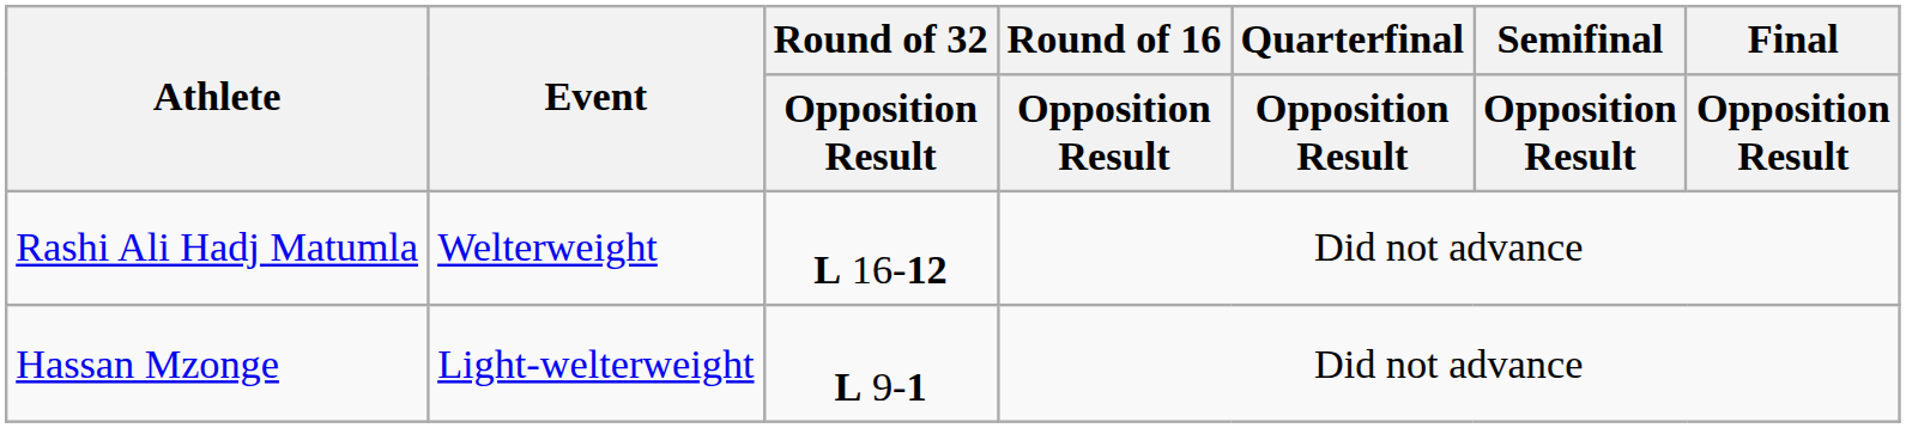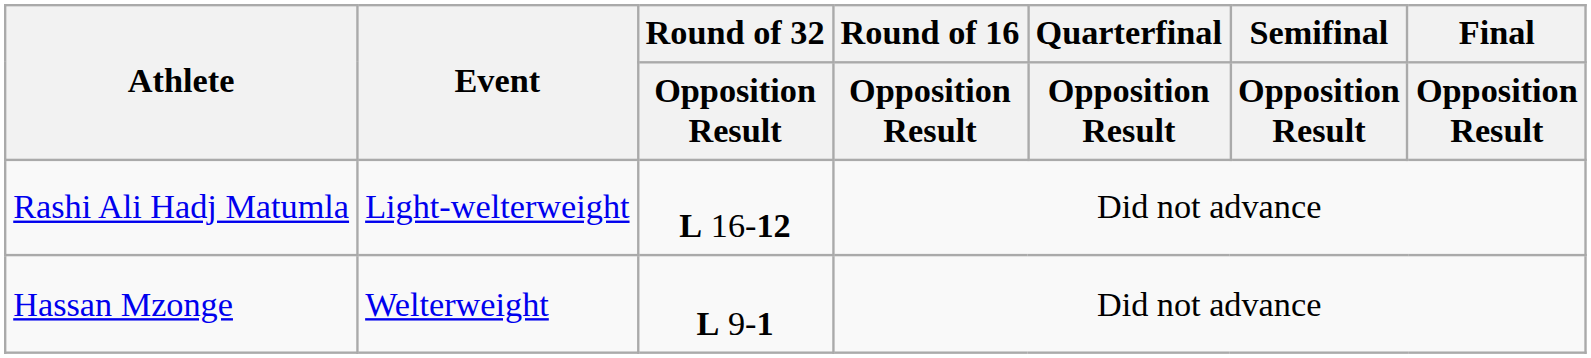 <table class=wikitable style=font-size:90%>
 <tr>
 <th rowspan=2>Athlete</th>
 <th rowspan=2>Event</th>
 <th>Round of 32</th>
 <th>Round of 16</th>
 <th>Quarterfinal</th>
 <th>Semifinal</th>
 <th>Final</th>
 </tr>
 <tr>
 <th>Opposition<br>Result</th>
 <th>Opposition<br>Result</th>
 <th>Opposition<br>Result</th>
 <th>Opposition<br>Result</th>
 <th>Opposition<br>Result</th>
 </tr>
 <tr>
 <td><a href='#'>Rashi Ali Hadj Matumla</a></td>
-<td><a href='#'>Welterweight</a></td>
+<td><a href='#'>Light-welterweight</a></td>
 <td align=center><br><strong>L</strong> 16-<strong>12</strong></td>
 <td colspan=4 align=center>Did not advance</td>
 </tr>
 <tr>
 <td><a href='#'>Hassan Mzonge</a></td>
-<td><a href='#'>Light-welterweight</a></td>
+<td><a href='#'>Welterweight</a></td>
 <td align=center><br><strong>L</strong> 9-<strong>1</strong></td>
 <td colspan=4 align=center>Did not advance</td>
 </tr>
 </table>
